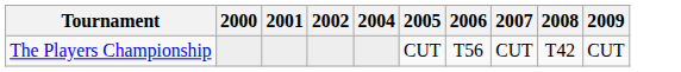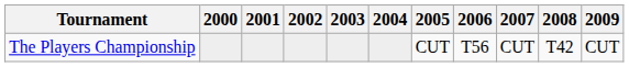 <table class="wikitable" style="font-size:95%;text-align:center;">
 <tr>
 <th>Tournament</th>
 <th>2000</th>
 <th>2001</th>
 <th>2002</th>
+<th>2003</th>
 <th>2004</th>
 <th>2005</th>
 <th>2006</th>
 <th>2007</th>
 <th>2008</th>
 <th>2009</th>
 </tr>
 <tr>
 <td align=left><a href='#'>The Players Championship</a></td>
 <td style="background:#eeeeee;"></td>
 <td style="background:#eeeeee;"></td>
 <td style="background:#eeeeee;"></td>
 <td style="background:#eeeeee;"></td>
+<td style="background:#eeeeee;"></td>
 <td>CUT</td>
 <td>T56</td>
 <td>CUT</td>
 <td>T42</td>
 <td>CUT</td>
 </tr>
 </table>
